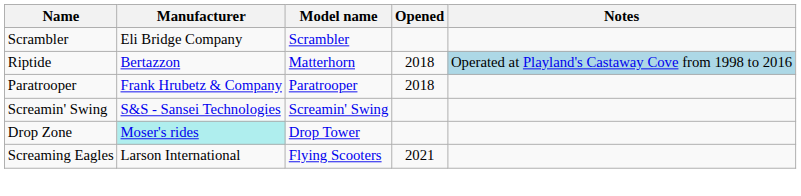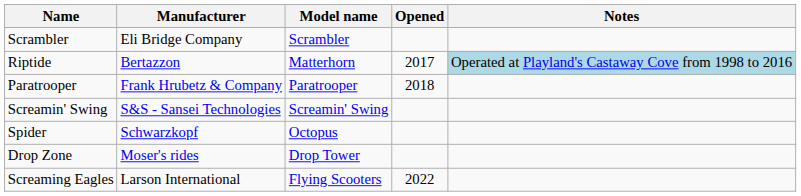 <table class="wikitable sortable">
 <tr>
 <th>Name</th>
 <th>Manufacturer</th>
 <th>Model name</th>
 <th>Opened</th>
 <th>Notes</th>
 </tr>
 <tr>
 <td>Scrambler</td>
 <td>Eli Bridge Company</td>
 <td><a href='#'>Scrambler</a></td>
 <td align=center></td>
 <td></td>
 </tr>
 <tr>
 <td>Riptide</td>
 <td><a href='#'>Bertazzon</a></td>
 <td><a href='#'>Matterhorn</a></td>
-<td align=center>2018</td>
+<td align=center>2017</td>
 <td style="background: lightblue;">Operated at <a href='#'>Playland's Castaway Cove</a> from 1998 to 2016</td>
 </tr>
 <tr>
 <td>Paratrooper</td>
 <td><a href='#'>Frank Hrubetz & Company</a></td>
 <td><a href='#'>Paratrooper</a></td>
 <td align=center>2018</td>
 <td></td>
 </tr>
 <tr>
 <td>Screamin' Swing</td>
 <td><a href='#'>S&S - Sansei Technologies</a></td>
 <td><a href='#'>Screamin' Swing</a></td>
 <td></td>
 <td></td>
 </tr>
 <tr>
+<td>Spider</td>
+<td><a href='#'>Schwarzkopf</a></td>
+<td><a href='#'>Octopus</a></td>
+<td align=center></td>
+<td></td>
+</tr>
+<tr>
 <td>Drop Zone</td>
-<td style="background: paleturquoise;"><a href='#'>Moser's rides</a></td>
+<td><a href='#'>Moser's rides</a></td>
 <td><a href='#'>Drop Tower</a></td>
 <td align=center></td>
 <td></td>
 </tr>
 <tr>
 <td>Screaming Eagles</td>
 <td>Larson International</td>
 <td><a href='#'>Flying Scooters</a></td>
-<td align=center>2021</td>
+<td align=center>2022</td>
 <td></td>
 </tr>
 </table>
